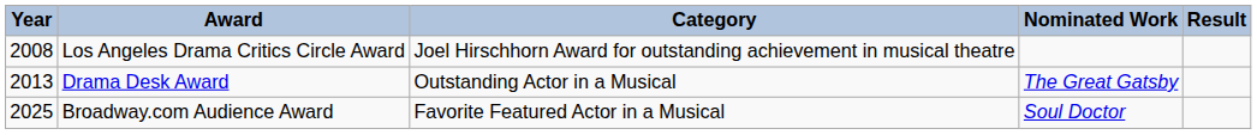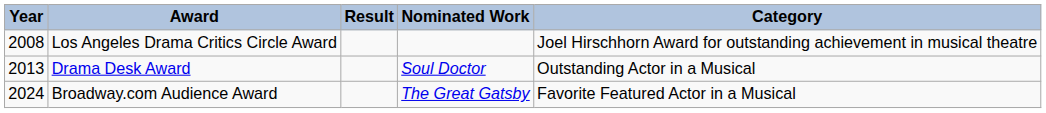 <table class="wikitable">
 <tr align="center">
 <th style="background:#B0C4DE">Year</th>
 <th style="background:#B0C4DE">Award</th>
+<th style="background:#B0C4DE">Result</th>
+<th style="background:#B0C4DE">Nominated Work</th>
 <th style="background:#B0C4DE">Category</th>
-<th style="background:#B0C4DE">Nominated Work</th>
-<th style="background:#B0C4DE">Result</th>
 </tr>
 <tr>
 <td>2008</td>
 <td>Los Angeles Drama Critics Circle Award</td>
-<td>Joel Hirschhorn Award for outstanding achievement in musical theatre</td>
 <td></td>
 <td></td>
+<td>Joel Hirschhorn Award for outstanding achievement in musical theatre</td>
 </tr>
 <tr>
 <td>2013</td>
 <td><a href='#'>Drama Desk Award</a></td>
+<td></td>
+<td><em><a href='#'>Soul Doctor</a></em></td>
 <td>Outstanding Actor in a Musical</td>
-<td><em><a href='#'>The Great Gatsby</a></em></td>
-<td></td>
 </tr>
 <tr>
-<td>2025</td>
+<td>2024</td>
 <td>Broadway.com Audience Award</td>
+<td></td>
+<td><em><a href='#'>The Great Gatsby</a></em></td>
 <td>Favorite Featured Actor in a Musical</td>
-<td><em><a href='#'>Soul Doctor</a></em></td>
-<td></td>
 </tr>
 </table>
